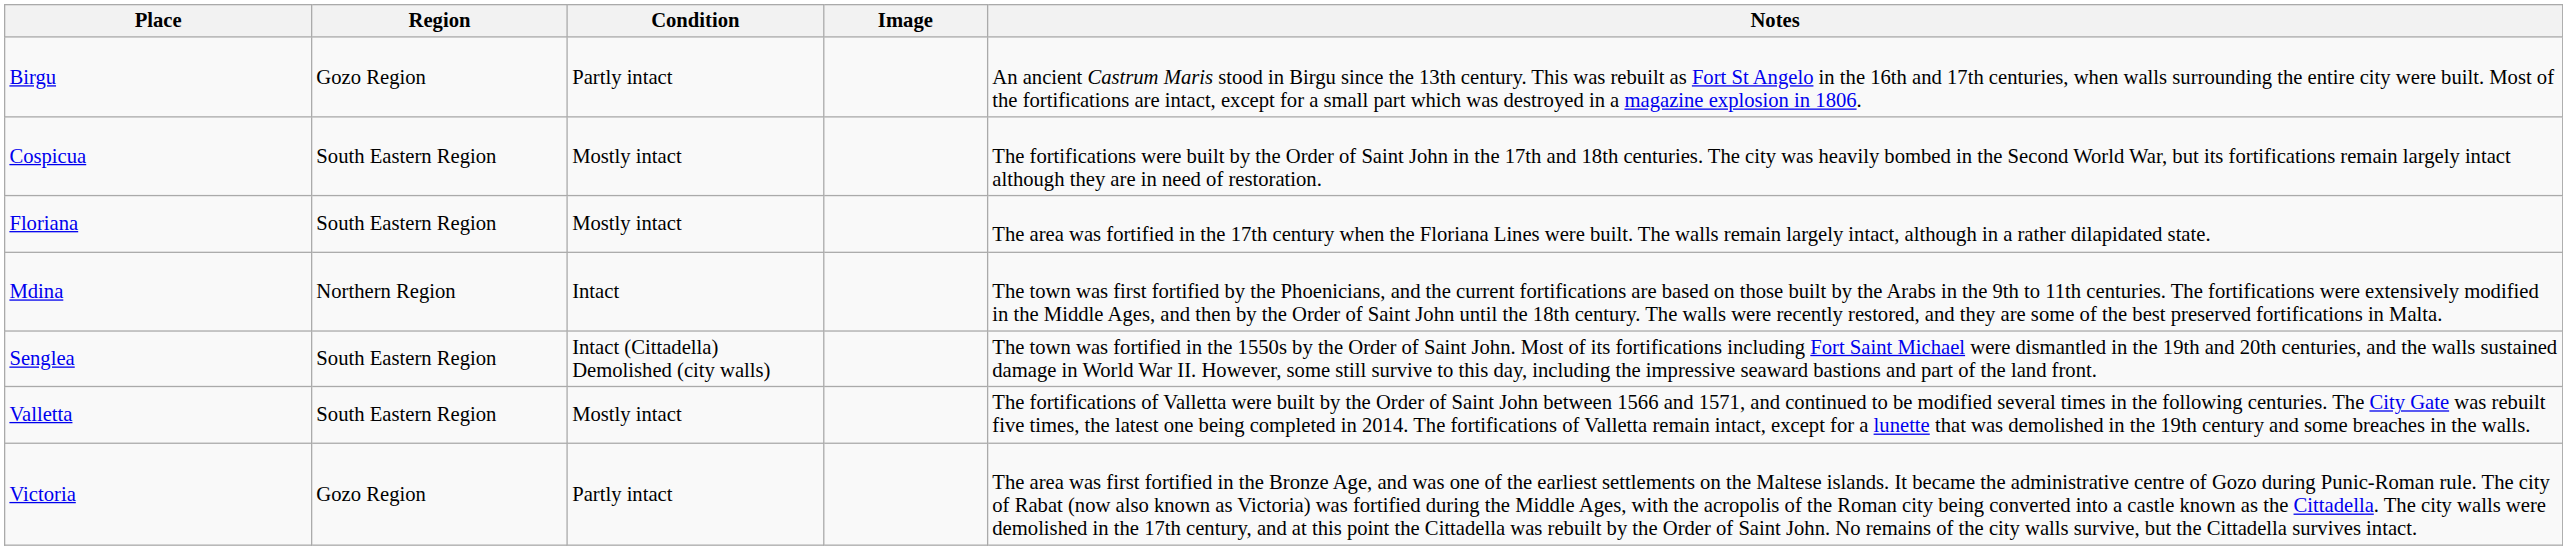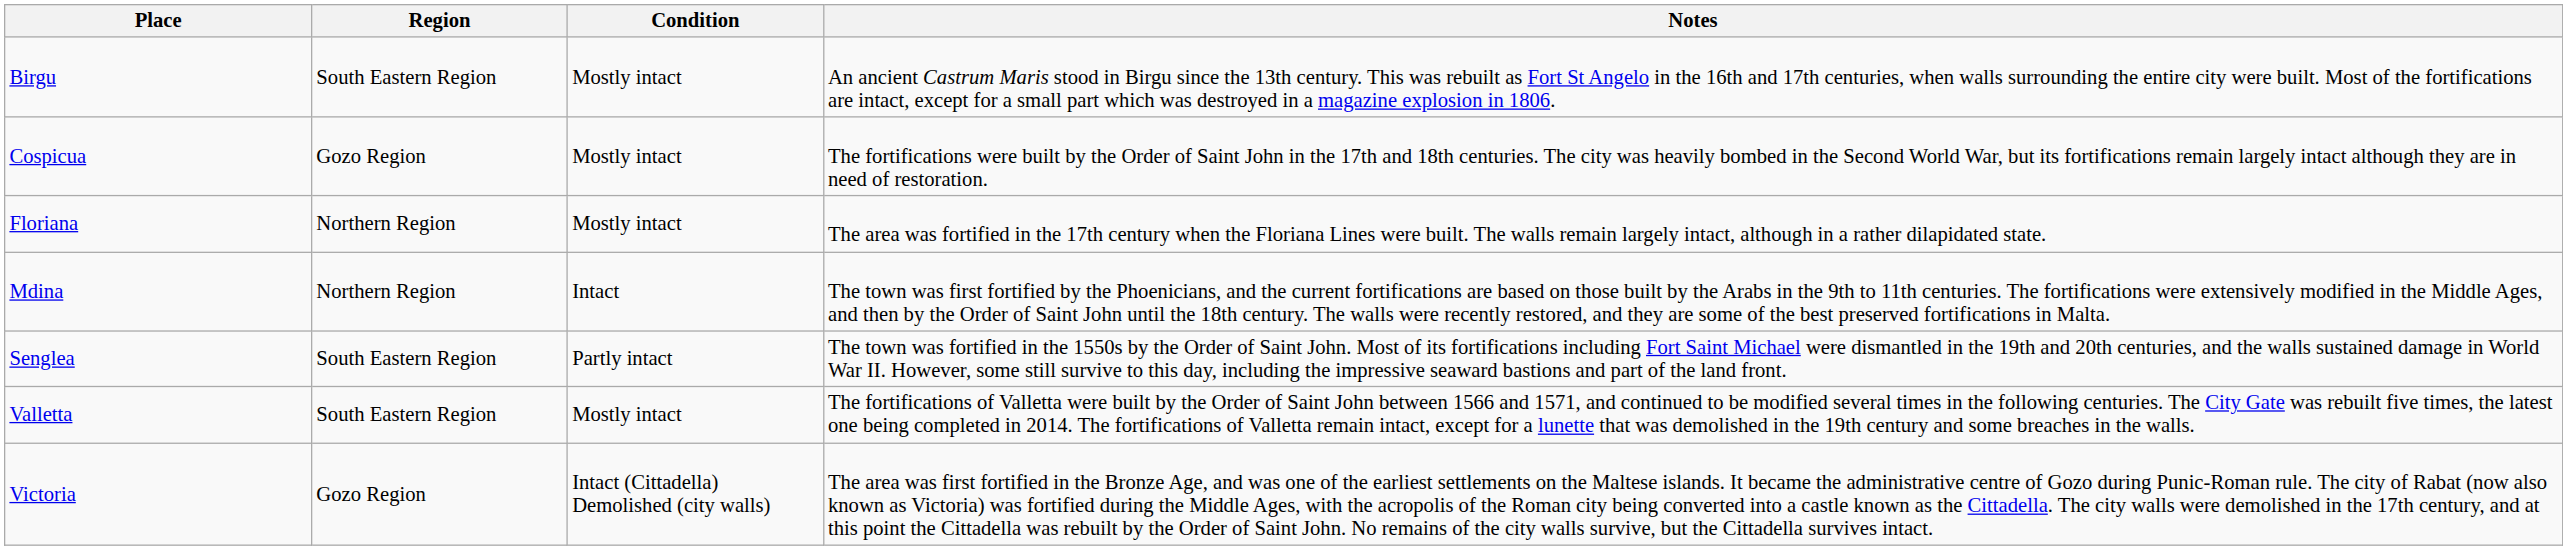 <table class="wikitable sortable" style="width:100%;">
 <tr>
 <th style="width:12%;">Place</th>
 <th style="width:10%;">Region</th>
 <th style="width:10%;">Condition</th>
-<th class="unsortable" style="width:120px;">Image</th>
 <th class="unsortable">Notes</th>
 </tr>
 <tr>
 <td><a href='#'>Birgu</a></td>
-<td>Gozo Region</td>
-<td>Partly intact</td>
-<td></td>
+<td>South Eastern Region</td>
+<td>Mostly intact</td>
 <td><br>An ancient <em>Castrum Maris</em> stood in Birgu since the 13th century. This was rebuilt as <a href='#'>Fort St Angelo</a> in the 16th and 17th centuries, when walls surrounding the entire city were built. Most of the fortifications are intact, except for a small part which was destroyed in a <a href='#'>magazine explosion in 1806</a>.</td>
 </tr>
 <tr>
 <td><a href='#'>Cospicua</a></td>
-<td>South Eastern Region</td>
+<td>Gozo Region</td>
 <td>Mostly intact</td>
-<td></td>
 <td><br>The fortifications were built by the Order of Saint John in the 17th and 18th centuries. The city was heavily bombed in the Second World War, but its fortifications remain largely intact although they are in need of restoration.</td>
 </tr>
 <tr>
 <td><a href='#'>Floriana</a></td>
-<td>South Eastern Region</td>
+<td>Northern Region</td>
 <td>Mostly intact</td>
-<td></td>
 <td><br>The area was fortified in the 17th century when the Floriana Lines were built. The walls remain largely intact, although in a rather dilapidated state.</td>
 </tr>
 <tr>
 <td><a href='#'>Mdina</a></td>
 <td>Northern Region</td>
 <td>Intact</td>
-<td></td>
 <td><br>The town was first fortified by the Phoenicians, and the current fortifications are based on those built by the Arabs in the 9th to 11th centuries. The fortifications were extensively modified in the Middle Ages, and then by the Order of Saint John until the 18th century. The walls were recently restored, and they are some of the best preserved fortifications in Malta.</td>
 </tr>
 <tr>
 <td><a href='#'>Senglea</a></td>
 <td>South Eastern Region</td>
-<td>Intact (Cittadella)<br>Demolished (city walls)</td>
-<td></td>
+<td>Partly intact</td>
 <td>The town was fortified in the 1550s by the Order of Saint John. Most of its fortifications including <a href='#'>Fort Saint Michael</a> were dismantled in the 19th and 20th centuries, and the walls sustained damage in World War II. However, some still survive to this day, including the impressive seaward bastions and part of the land front.</td>
 </tr>
 <tr>
 <td><a href='#'>Valletta</a></td>
 <td>South Eastern Region</td>
 <td>Mostly intact</td>
-<td></td>
 <td>The fortifications of Valletta were built by the Order of Saint John between 1566 and 1571, and continued to be modified several times in the following centuries. The <a href='#'>City Gate</a> was rebuilt five times, the latest one being completed in 2014. The fortifications of Valletta remain intact, except for a <a href='#'>lunette</a> that was demolished in the 19th century and some breaches in the walls.</td>
 </tr>
 <tr>
 <td><a href='#'>Victoria</a></td>
 <td>Gozo Region</td>
-<td>Partly intact</td>
-<td></td>
+<td>Intact (Cittadella)<br>Demolished (city walls)</td>
 <td><br>The area was first fortified in the Bronze Age, and was one of the earliest settlements on the Maltese islands. It became the administrative centre of Gozo during Punic-Roman rule. The city of Rabat (now also known as Victoria) was fortified during the Middle Ages, with the acropolis of the Roman city being converted into a castle known as the <a href='#'>Cittadella</a>. The city walls were demolished in the 17th century, and at this point the Cittadella was rebuilt by the Order of Saint John. No remains of the city walls survive, but the Cittadella survives intact.</td>
 </tr>
 </table>
